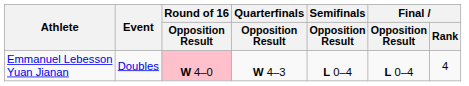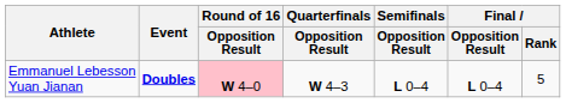 <table class="wikitable" style="font-size:90%;">
 <tr>
 <th rowspan=2>Athlete</th>
 <th rowspan=2>Event</th>
 <th>Round of 16</th>
 <th>Quarterfinals</th>
 <th>Semifinals</th>
 <th colspan=2>Final / </th>
 </tr>
 <tr style="font-size:95%">
 <th>Opposition<br>Result</th>
 <th>Opposition<br>Result</th>
 <th>Opposition<br>Result</th>
 <th>Opposition<br>Result</th>
 <th>Rank</th>
 </tr>
 <tr align=center>
 <td align=left><a href='#'>Emmanuel Lebesson</a><br><a href='#'>Yuan Jianan</a></td>
-<td align=left><a href='#'>Doubles</a></td>
+<td align=left><strong><a href='#'>Doubles</a></strong></td>
 <td style="background: pink;"><br><strong>W</strong> 4–0</td>
 <td><br><strong>W</strong> 4–3</td>
 <td><br><strong>L</strong> 0–4</td>
 <td><br><strong>L</strong> 0–4</td>
-<td>4</td>
+<td>5</td>
 </tr>
 </table>
